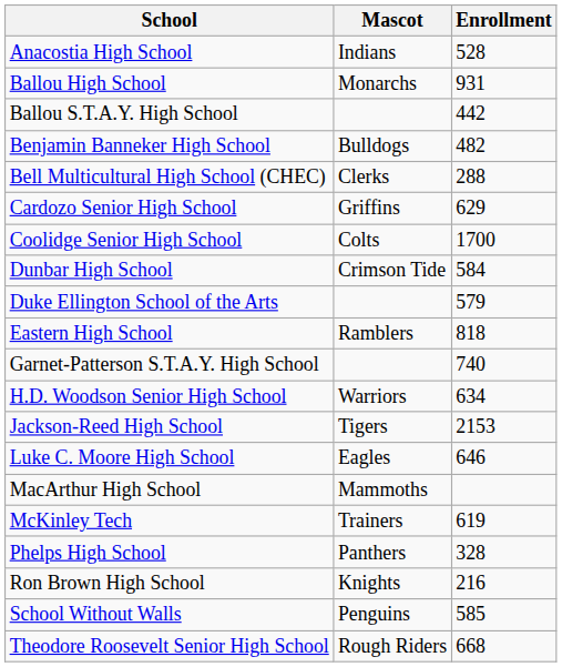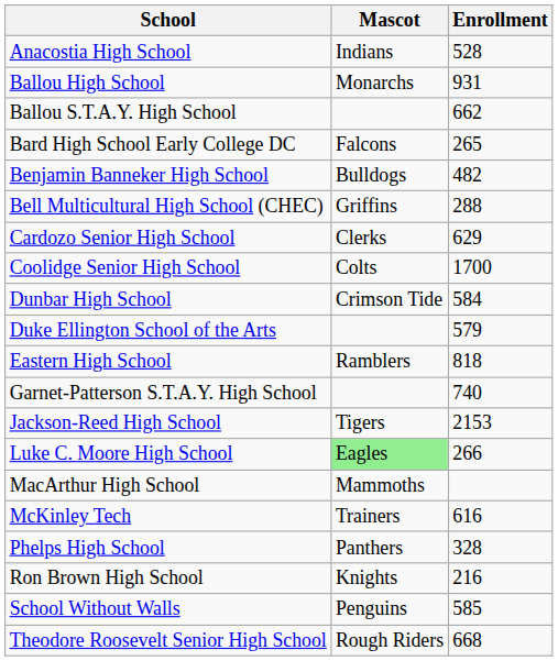 <table class="wikitable">
 <tr>
 <th>School</th>
 <th>Mascot</th>
 <th>Enrollment</th>
 </tr>
 <tr>
 <td><a href='#'>Anacostia High School</a></td>
 <td>Indians</td>
 <td>528</td>
 </tr>
 <tr>
 <td><a href='#'>Ballou High School</a></td>
 <td>Monarchs</td>
 <td>931</td>
 </tr>
 <tr>
 <td>Ballou S.T.A.Y. High School</td>
 <td></td>
-<td>442</td>
+<td>662</td>
+</tr>
+<tr>
+<td>Bard High School Early College DC</td>
+<td>Falcons</td>
+<td>265</td>
 </tr>
 <tr>
 <td><a href='#'>Benjamin Banneker High School</a></td>
 <td>Bulldogs</td>
 <td>482</td>
 </tr>
 <tr>
 <td><a href='#'>Bell Multicultural High School</a> (CHEC)</td>
-<td>Clerks</td>
+<td>Griffins</td>
 <td>288</td>
 </tr>
 <tr>
 <td><a href='#'>Cardozo Senior High School</a></td>
-<td>Griffins</td>
+<td>Clerks</td>
 <td>629</td>
 </tr>
 <tr>
 <td><a href='#'>Coolidge Senior High School</a></td>
 <td>Colts</td>
 <td>1700</td>
 </tr>
 <tr>
 <td><a href='#'>Dunbar High School</a></td>
 <td>Crimson Tide</td>
 <td>584</td>
 </tr>
 <tr>
 <td><a href='#'>Duke Ellington School of the Arts</a></td>
 <td></td>
 <td>579</td>
 </tr>
 <tr>
 <td><a href='#'>Eastern High School</a></td>
 <td>Ramblers</td>
 <td>818</td>
 </tr>
 <tr>
 <td>Garnet-Patterson S.T.A.Y. High School</td>
 <td></td>
 <td>740</td>
 </tr>
 <tr>
-<td><a href='#'>H.D. Woodson Senior High School</a></td>
-<td>Warriors</td>
-<td>634</td>
-</tr>
-<tr>
 <td><a href='#'>Jackson-Reed High School</a></td>
 <td>Tigers</td>
 <td>2153</td>
 </tr>
 <tr>
 <td><a href='#'>Luke C. Moore High School</a></td>
-<td>Eagles</td>
-<td>646</td>
+<td style="background: lightgreen;">Eagles</td>
+<td>266</td>
 </tr>
 <tr>
 <td>MacArthur High School</td>
 <td>Mammoths</td>
 <td></td>
 </tr>
 <tr>
 <td><a href='#'>McKinley Tech</a></td>
 <td>Trainers</td>
-<td>619</td>
+<td>616</td>
 </tr>
 <tr>
 <td><a href='#'>Phelps High School</a></td>
 <td>Panthers</td>
 <td>328</td>
 </tr>
 <tr>
 <td>Ron Brown High School</td>
 <td>Knights</td>
 <td>216</td>
 </tr>
 <tr>
 <td><a href='#'>School Without Walls</a></td>
 <td>Penguins</td>
 <td>585</td>
 </tr>
 <tr>
 <td><a href='#'>Theodore Roosevelt Senior High School</a></td>
 <td>Rough Riders</td>
 <td>668</td>
 </tr>
 </table>
